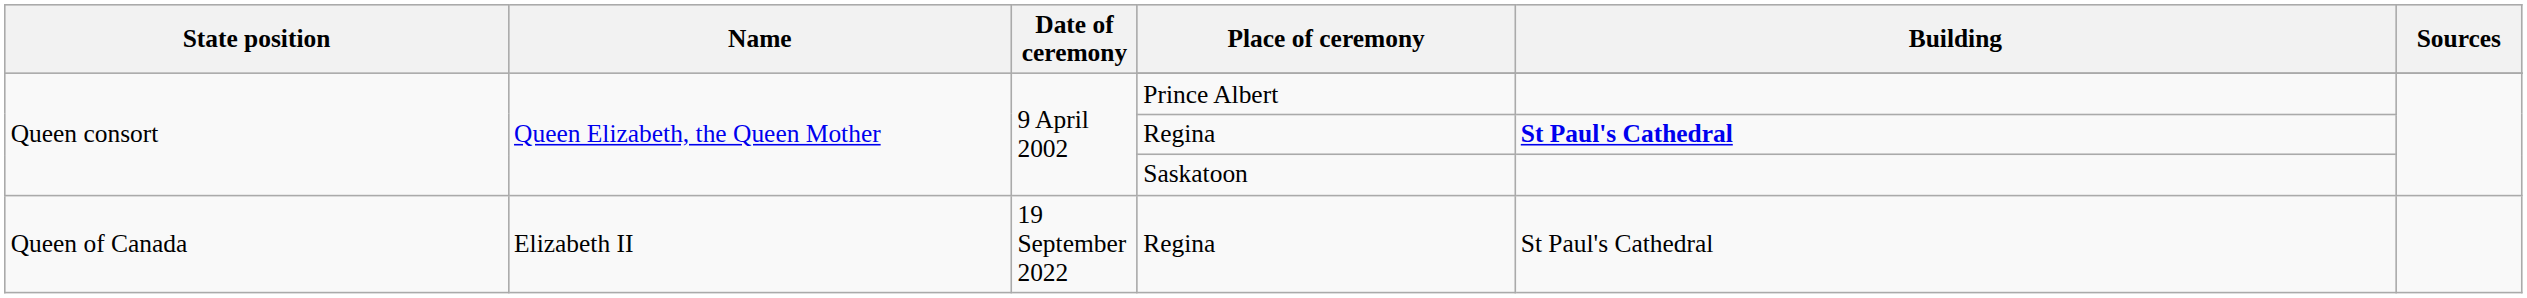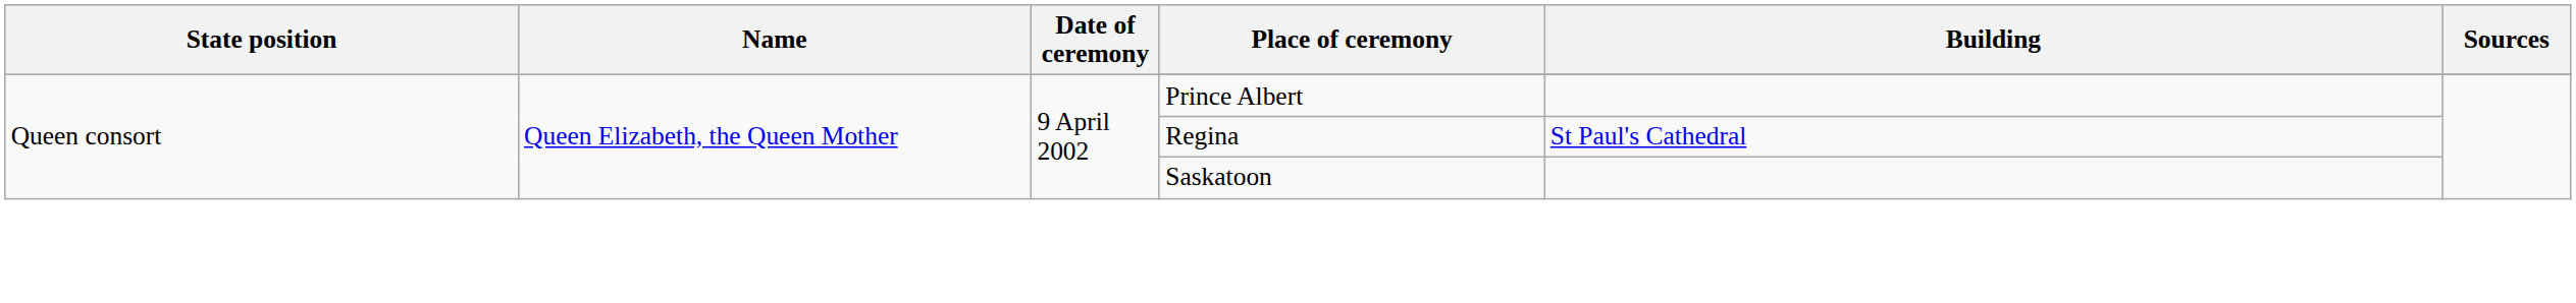 <table class="wikitable" style="width:100%;">
 <tr>
 <th style="width:20%;">State position</th>
 <th style="width:20%;">Name</th>
 <th style="width:5%;">Date of ceremony</th>
 <th style="width:15%;">Place of ceremony</th>
 <th style="width:35%;">Building</th>
 <th style="width:5%;">Sources</th>
 </tr>
 <tr>
 <td rowspan=4>Queen consort</td>
 <td rowspan=4><a href='#'>Queen Elizabeth, the Queen Mother</a></td>
 <td rowspan=4>9 April 2002</td>
 </tr>
 <tr>
 <td>Prince Albert</td>
 <td></td>
 <td rowspan=3></td>
 </tr>
 <tr>
 <td>Regina</td>
-<td><strong><a href='#'>St Paul's Cathedral</a></strong></td>
+<td><a href='#'>St Paul's Cathedral</a></td>
 </tr>
 <tr>
 <td>Saskatoon</td>
 <td></td>
 </tr>
-<tr>
-<td>Queen of Canada</td>
-<td>Elizabeth II</td>
-<td>19 September 2022</td>
-<td>Regina</td>
-<td>St Paul's Cathedral</td>
-<td></td>
-</tr>
 </table>
